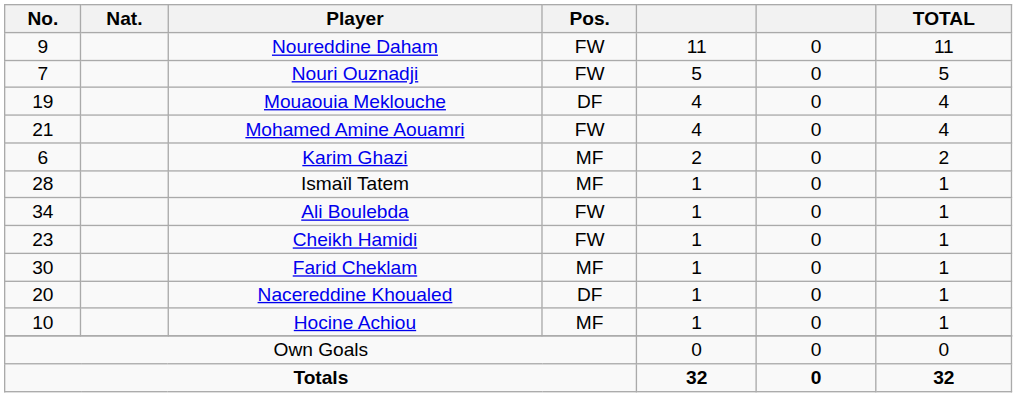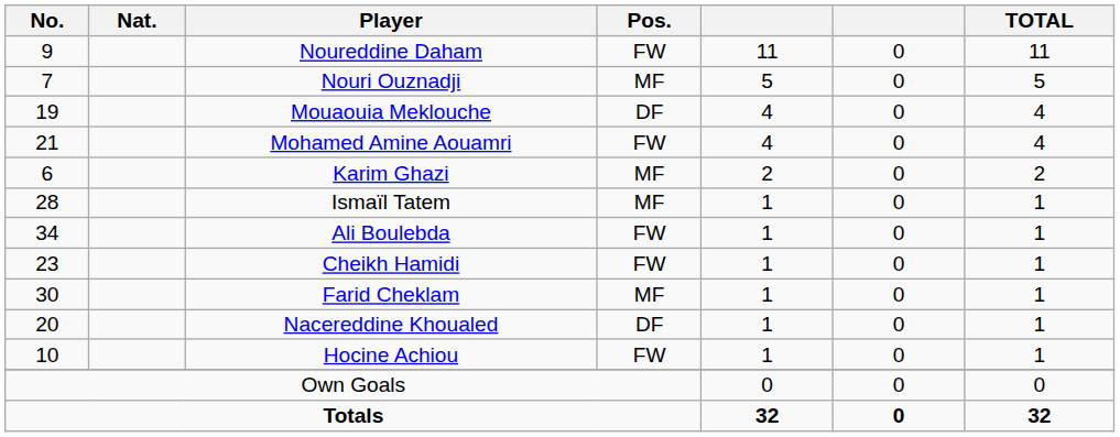 <table class="wikitable sortable alternance"  style="font-size:90%; text-align:center; line-height:14px; width:60%;">
 <tr>
 <th width=10>No.</th>
 <th width=10>Nat.</th>
 <th width=140>Player</th>
 <th width=10>Pos.</th>
 <th width=40></th>
 <th width=40></th>
 <th width=10>TOTAL</th>
 </tr>
 <tr>
 <td>9</td>
 <td></td>
 <td><a href='#'>Noureddine Daham</a></td>
 <td>FW</td>
 <td>11</td>
 <td>0</td>
 <td>11</td>
 </tr>
 <tr>
 <td>7</td>
 <td></td>
 <td><a href='#'>Nouri Ouznadji</a></td>
-<td>FW</td>
+<td>MF</td>
 <td>5</td>
 <td>0</td>
 <td>5</td>
 </tr>
 <tr>
 <td>19</td>
 <td></td>
 <td><a href='#'>Mouaouia Meklouche</a></td>
 <td>DF</td>
 <td>4</td>
 <td>0</td>
 <td>4</td>
 </tr>
 <tr>
 <td>21</td>
 <td></td>
 <td><a href='#'>Mohamed Amine Aouamri</a></td>
 <td>FW</td>
 <td>4</td>
 <td>0</td>
 <td>4</td>
 </tr>
 <tr>
 <td>6</td>
 <td></td>
 <td><a href='#'>Karim Ghazi</a></td>
 <td>MF</td>
 <td>2</td>
 <td>0</td>
 <td>2</td>
 </tr>
 <tr>
 <td>28</td>
 <td></td>
 <td>Ismaïl Tatem</td>
 <td>MF</td>
 <td>1</td>
 <td>0</td>
 <td>1</td>
 </tr>
 <tr>
 <td>34</td>
 <td></td>
 <td><a href='#'>Ali Boulebda</a></td>
 <td>FW</td>
 <td>1</td>
 <td>0</td>
 <td>1</td>
 </tr>
 <tr>
 <td>23</td>
 <td></td>
 <td><a href='#'>Cheikh Hamidi</a></td>
 <td>FW</td>
 <td>1</td>
 <td>0</td>
 <td>1</td>
 </tr>
 <tr>
 <td>30</td>
 <td></td>
 <td><a href='#'>Farid Cheklam</a></td>
 <td>MF</td>
 <td>1</td>
 <td>0</td>
 <td>1</td>
 </tr>
 <tr>
 <td>20</td>
 <td></td>
 <td><a href='#'>Nacereddine Khoualed</a></td>
 <td>DF</td>
 <td>1</td>
 <td>0</td>
 <td>1</td>
 </tr>
 <tr>
 <td>10</td>
 <td></td>
 <td><a href='#'>Hocine Achiou</a></td>
-<td>MF</td>
+<td>FW</td>
 <td>1</td>
 <td>0</td>
 <td>1</td>
 </tr>
 <tr>
 </tr>
 <tr class="sortbottom">
 <td colspan="4">Own Goals</td>
 <td>0</td>
 <td>0</td>
 <td>0</td>
 </tr>
 <tr class="sortbottom">
 <td colspan="4"><strong>Totals</strong></td>
 <td><strong>32</strong></td>
 <td><strong>0</strong></td>
 <td><strong>32</strong></td>
 </tr>
 </table>
